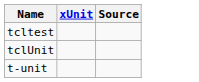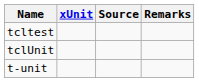 <table class="wikitable sortable">
 <tr>
 <th>Name</th>
 <th><a href='#'>xUnit</a></th>
 <th>Source</th>
+<th>Remarks</th>
 </tr>
 <tr>
 <td>tcltest</td>
+<td></td>
 <td></td>
 <td></td>
 </tr>
 <tr>
 <td>tclUnit</td>
 <td></td>
 <td></td>
+<td></td>
 </tr>
 <tr>
 <td>t-unit</td>
 <td></td>
 <td></td>
+<td></td>
 </tr>
 </table>
